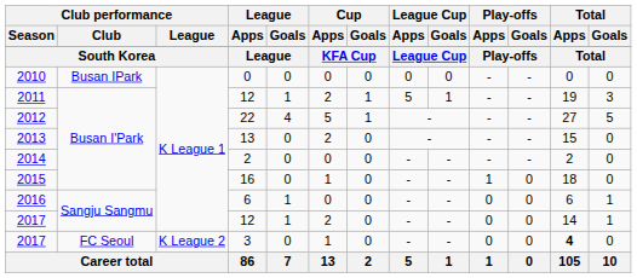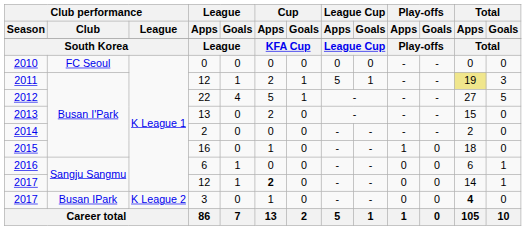 <table class="wikitable" style="text-align:center">
 <tr>
 <th colspan=3>Club performance</th>
 <th colspan=2>League</th>
 <th colspan=2>Cup</th>
 <th colspan=2>League Cup</th>
 <th colspan=2>Play-offs</th>
 <th colspan=2>Total</th>
 </tr>
 <tr>
 <th>Season</th>
 <th>Club</th>
 <th>League</th>
 <th>Apps</th>
 <th>Goals</th>
 <th>Apps</th>
 <th>Goals</th>
 <th>Apps</th>
 <th>Goals</th>
 <th>Apps</th>
 <th>Goals</th>
 <th>Apps</th>
 <th>Goals</th>
 </tr>
 <tr>
 </tr>
 <tr>
 <th colspan=3>South Korea</th>
 <th colspan=2>League</th>
 <th colspan=2><a href='#'>KFA Cup</a></th>
 <th colspan=2><a href='#'>League Cup</a></th>
 <th colspan=2>Play-offs</th>
 <th colspan=2>Total</th>
 </tr>
 <tr>
 <td><a href='#'>2010</a></td>
-<td><a href='#'>Busan IPark</a></td>
+<td rowspan="1"><a href='#'>FC Seoul</a></td>
 <td rowspan="8"><a href='#'>K League 1</a></td>
 <td>0</td>
 <td>0</td>
 <td>0</td>
 <td>0</td>
 <td>0</td>
 <td>0</td>
 <td>-</td>
 <td>-</td>
 <td>0</td>
 <td>0</td>
 </tr>
 <tr>
 <td><a href='#'>2011</a></td>
 <td rowspan="5"><a href='#'>Busan I'Park</a></td>
 <td>12</td>
 <td>1</td>
 <td>2</td>
 <td>1</td>
 <td>5</td>
 <td>1</td>
 <td>-</td>
 <td>-</td>
-<td>19</td>
+<td style="background: khaki;">19</td>
 <td>3</td>
 </tr>
 <tr>
 <td><a href='#'>2012</a></td>
 <td>22</td>
 <td>4</td>
 <td>5</td>
 <td>1</td>
 <td colspan="2">-</td>
 <td>-</td>
 <td>-</td>
 <td>27</td>
 <td>5</td>
 </tr>
 <tr>
 <td><a href='#'>2013</a></td>
 <td>13</td>
 <td>0</td>
 <td>2</td>
 <td>0</td>
 <td colspan="2">-</td>
 <td>-</td>
 <td>-</td>
 <td>15</td>
 <td>0</td>
 </tr>
 <tr>
 <td><a href='#'>2014</a></td>
 <td>2</td>
 <td>0</td>
 <td>0</td>
 <td>0</td>
 <td>-</td>
 <td>-</td>
 <td>-</td>
 <td>-</td>
 <td>2</td>
 <td>0</td>
 </tr>
 <tr>
 <td><a href='#'>2015</a></td>
 <td>16</td>
 <td>0</td>
 <td>1</td>
 <td>0</td>
 <td>-</td>
 <td>-</td>
 <td>1</td>
 <td>0</td>
 <td>18</td>
 <td>0</td>
 </tr>
 <tr>
 <td><a href='#'>2016</a></td>
 <td rowspan="2"><a href='#'>Sangju Sangmu</a></td>
 <td>6</td>
 <td>1</td>
 <td>0</td>
 <td>0</td>
 <td>-</td>
 <td>-</td>
 <td>0</td>
 <td>0</td>
 <td>6</td>
 <td>1</td>
 </tr>
 <tr>
 <td><a href='#'>2017</a></td>
 <td>12</td>
 <td>1</td>
-<td>2</td>
+<td><strong>2</strong></td>
 <td>0</td>
 <td>-</td>
 <td>-</td>
 <td>0</td>
 <td>0</td>
 <td>14</td>
 <td>1</td>
 </tr>
 <tr>
 <td><a href='#'>2017</a></td>
-<td rowspan="1"><a href='#'>FC Seoul</a></td>
+<td><a href='#'>Busan IPark</a></td>
 <td><a href='#'>K League 2</a></td>
 <td>3</td>
 <td>0</td>
 <td>1</td>
 <td>0</td>
 <td>-</td>
 <td>-</td>
 <td>0</td>
 <td>0</td>
 <td><strong>4</strong></td>
 <td>0</td>
 </tr>
 <tr>
 <th colspan=3>Career total</th>
 <th>86</th>
 <th>7</th>
 <th>13</th>
 <th>2</th>
 <th>5</th>
 <th>1</th>
 <th>1</th>
 <th>0</th>
 <th>105</th>
 <th>10</th>
 </tr>
 </table>
